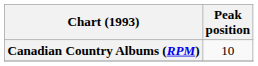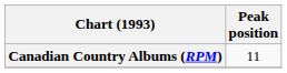 <table class="wikitable sortable plainrowheaders" style="text-align:center">
 <tr>
 <th scope="col">Chart (1993)</th>
 <th scope="col">Peak<br>position</th>
 </tr>
 <tr>
 <th scope="row">Canadian Country Albums (<em><a href='#'>RPM</a></em>)</th>
-<td>10</td>
+<td>11</td>
 </tr>
 <tr>
 </tr>
 <tr>
 </tr>
 </table>
